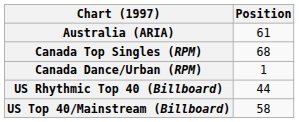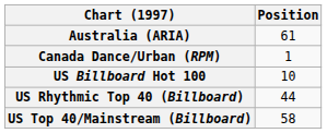 <table class="wikitable sortable plainrowheaders" style="text-align:center">
 <tr>
 <th scope="col">Chart (1997)</th>
 <th scope="col">Position</th>
 </tr>
 <tr>
 <th scope="row">Australia (ARIA)</th>
 <td>61</td>
 </tr>
 <tr>
-<th scope="row">Canada Top Singles (<em>RPM</em>)</th>
-<td>68</td>
+<th scope="row">Canada Dance/Urban (<em>RPM</em>)</th>
+<td>1</td>
 </tr>
 <tr>
-<th scope="row">Canada Dance/Urban (<em>RPM</em>)</th>
-<td>1</td>
+<th scope="row">US <em>Billboard</em> Hot 100</th>
+<td>10</td>
 </tr>
 <tr>
 <th scope="row">US Rhythmic Top 40 (<em>Billboard</em>)</th>
 <td>44</td>
 </tr>
 <tr>
 <th scope="row">US Top 40/Mainstream (<em>Billboard</em>)</th>
 <td>58</td>
 </tr>
 </table>
